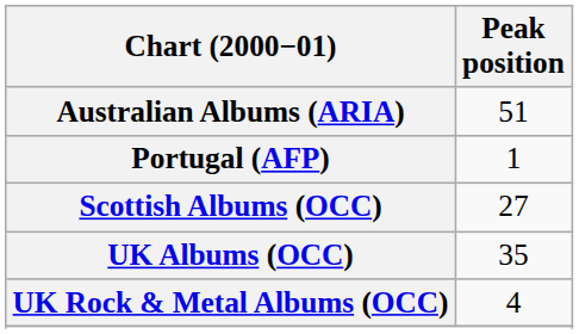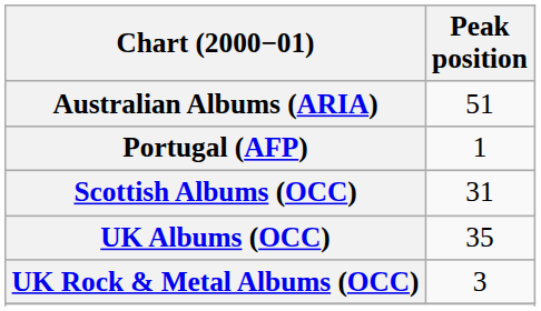 <table class="wikitable sortable plainrowheaders" style="text-align:center">
 <tr>
 <th scope="col">Chart (2000−01)</th>
 <th scope="col">Peak<br>position</th>
 </tr>
 <tr>
 <th scope="row">Australian Albums (<a href='#'>ARIA</a>)</th>
 <td>51</td>
 </tr>
 <tr>
 <th scope="row">Portugal (<a href='#'>AFP</a>)</th>
 <td>1</td>
 </tr>
 <tr>
 <th scope="row"><a href='#'>Scottish Albums</a> (<a href='#'>OCC</a>)</th>
-<td>27</td>
+<td>31</td>
 </tr>
 <tr>
 <th scope="row"><a href='#'>UK Albums</a> (<a href='#'>OCC</a>)</th>
 <td>35</td>
 </tr>
 <tr>
 <th scope="row"><a href='#'>UK Rock & Metal Albums</a> (<a href='#'>OCC</a>)</th>
-<td>4</td>
+<td>3</td>
 </tr>
 <tr>
 </tr>
 <tr>
 </tr>
 </table>
